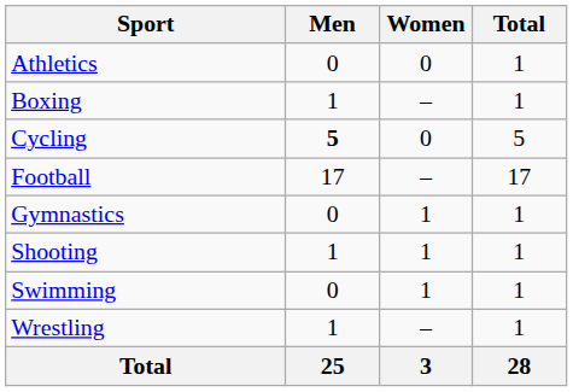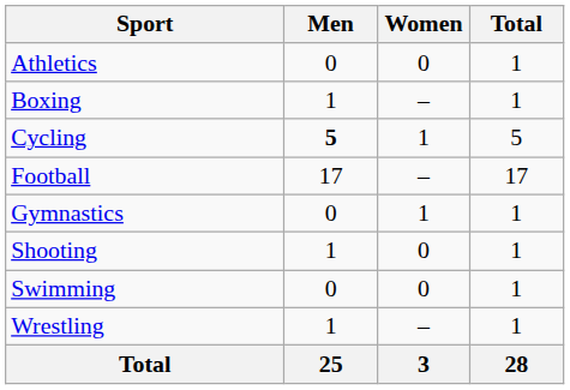 <table class="wikitable sortable" style="text-align:center;">
 <tr>
 <th width=180>Sport</th>
 <th width=55>Men</th>
 <th width=55>Women</th>
 <th width=55>Total</th>
 </tr>
 <tr>
 <td align=left><a href='#'>Athletics</a></td>
 <td>0</td>
 <td>0</td>
 <td>1</td>
 </tr>
 <tr>
 <td align=left><a href='#'>Boxing</a></td>
 <td>1</td>
 <td>–</td>
 <td>1</td>
 </tr>
 <tr>
 <td align=left><a href='#'>Cycling</a></td>
 <td><strong>5</strong></td>
-<td>0</td>
+<td>1</td>
 <td>5</td>
 </tr>
 <tr>
 <td align=left><a href='#'>Football</a></td>
 <td>17</td>
 <td>–</td>
 <td>17</td>
 </tr>
 <tr>
 <td align=left><a href='#'>Gymnastics</a></td>
 <td>0</td>
 <td>1</td>
 <td>1</td>
 </tr>
 <tr>
 <td align=left><a href='#'>Shooting</a></td>
 <td>1</td>
-<td>1</td>
+<td>0</td>
 <td>1</td>
 </tr>
 <tr>
 <td align=left><a href='#'>Swimming</a></td>
 <td>0</td>
-<td>1</td>
+<td>0</td>
 <td>1</td>
 </tr>
 <tr>
 <td align=left><a href='#'>Wrestling</a></td>
 <td>1</td>
 <td>–</td>
 <td>1</td>
 </tr>
 <tr>
 <th>Total</th>
 <th>25</th>
 <th>3</th>
 <th>28</th>
 </tr>
 </table>
